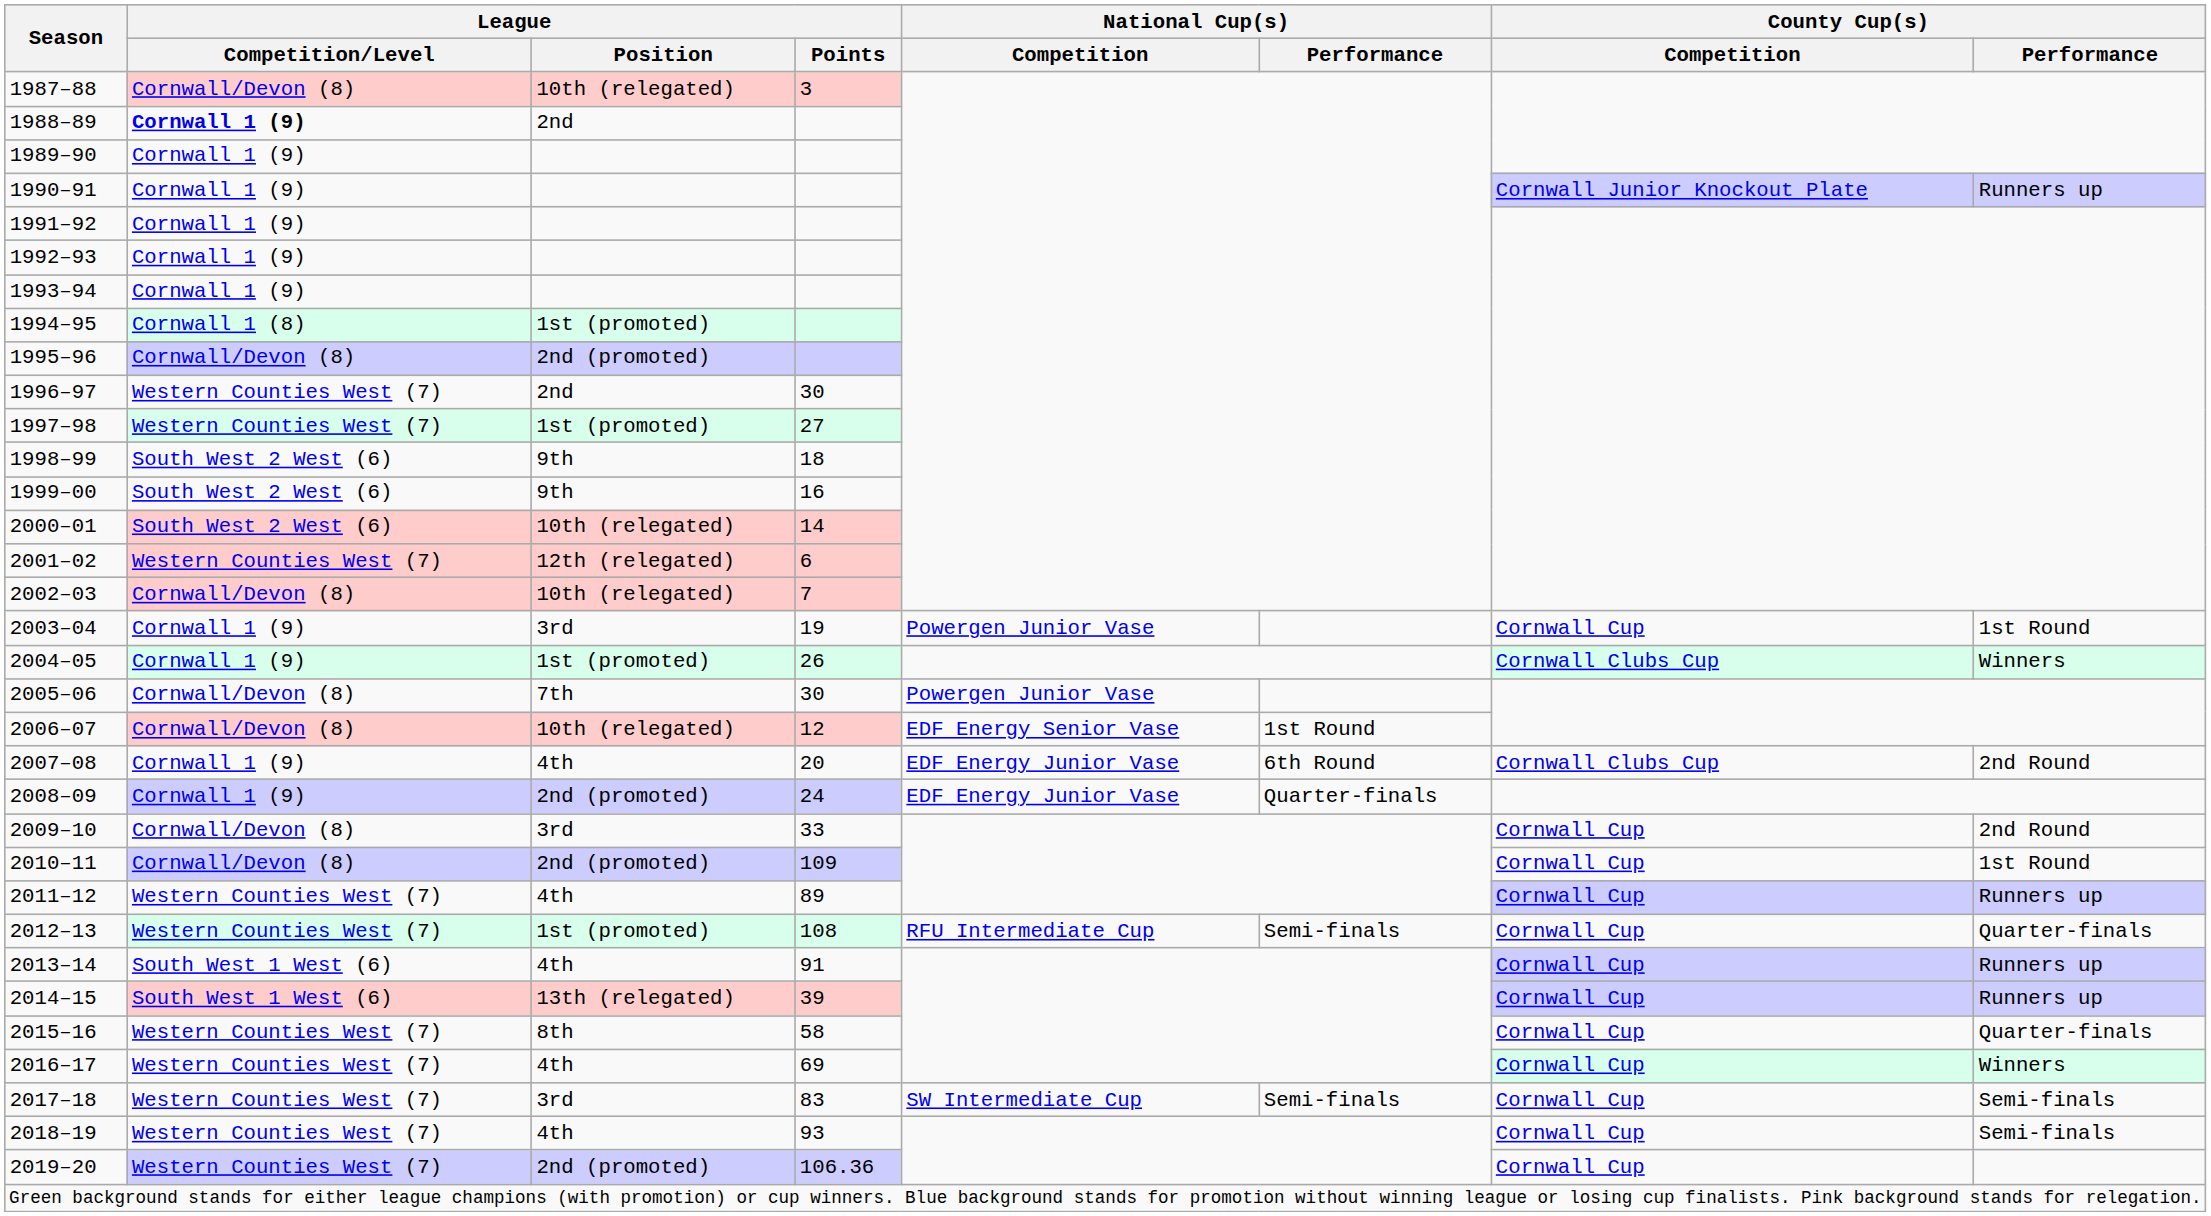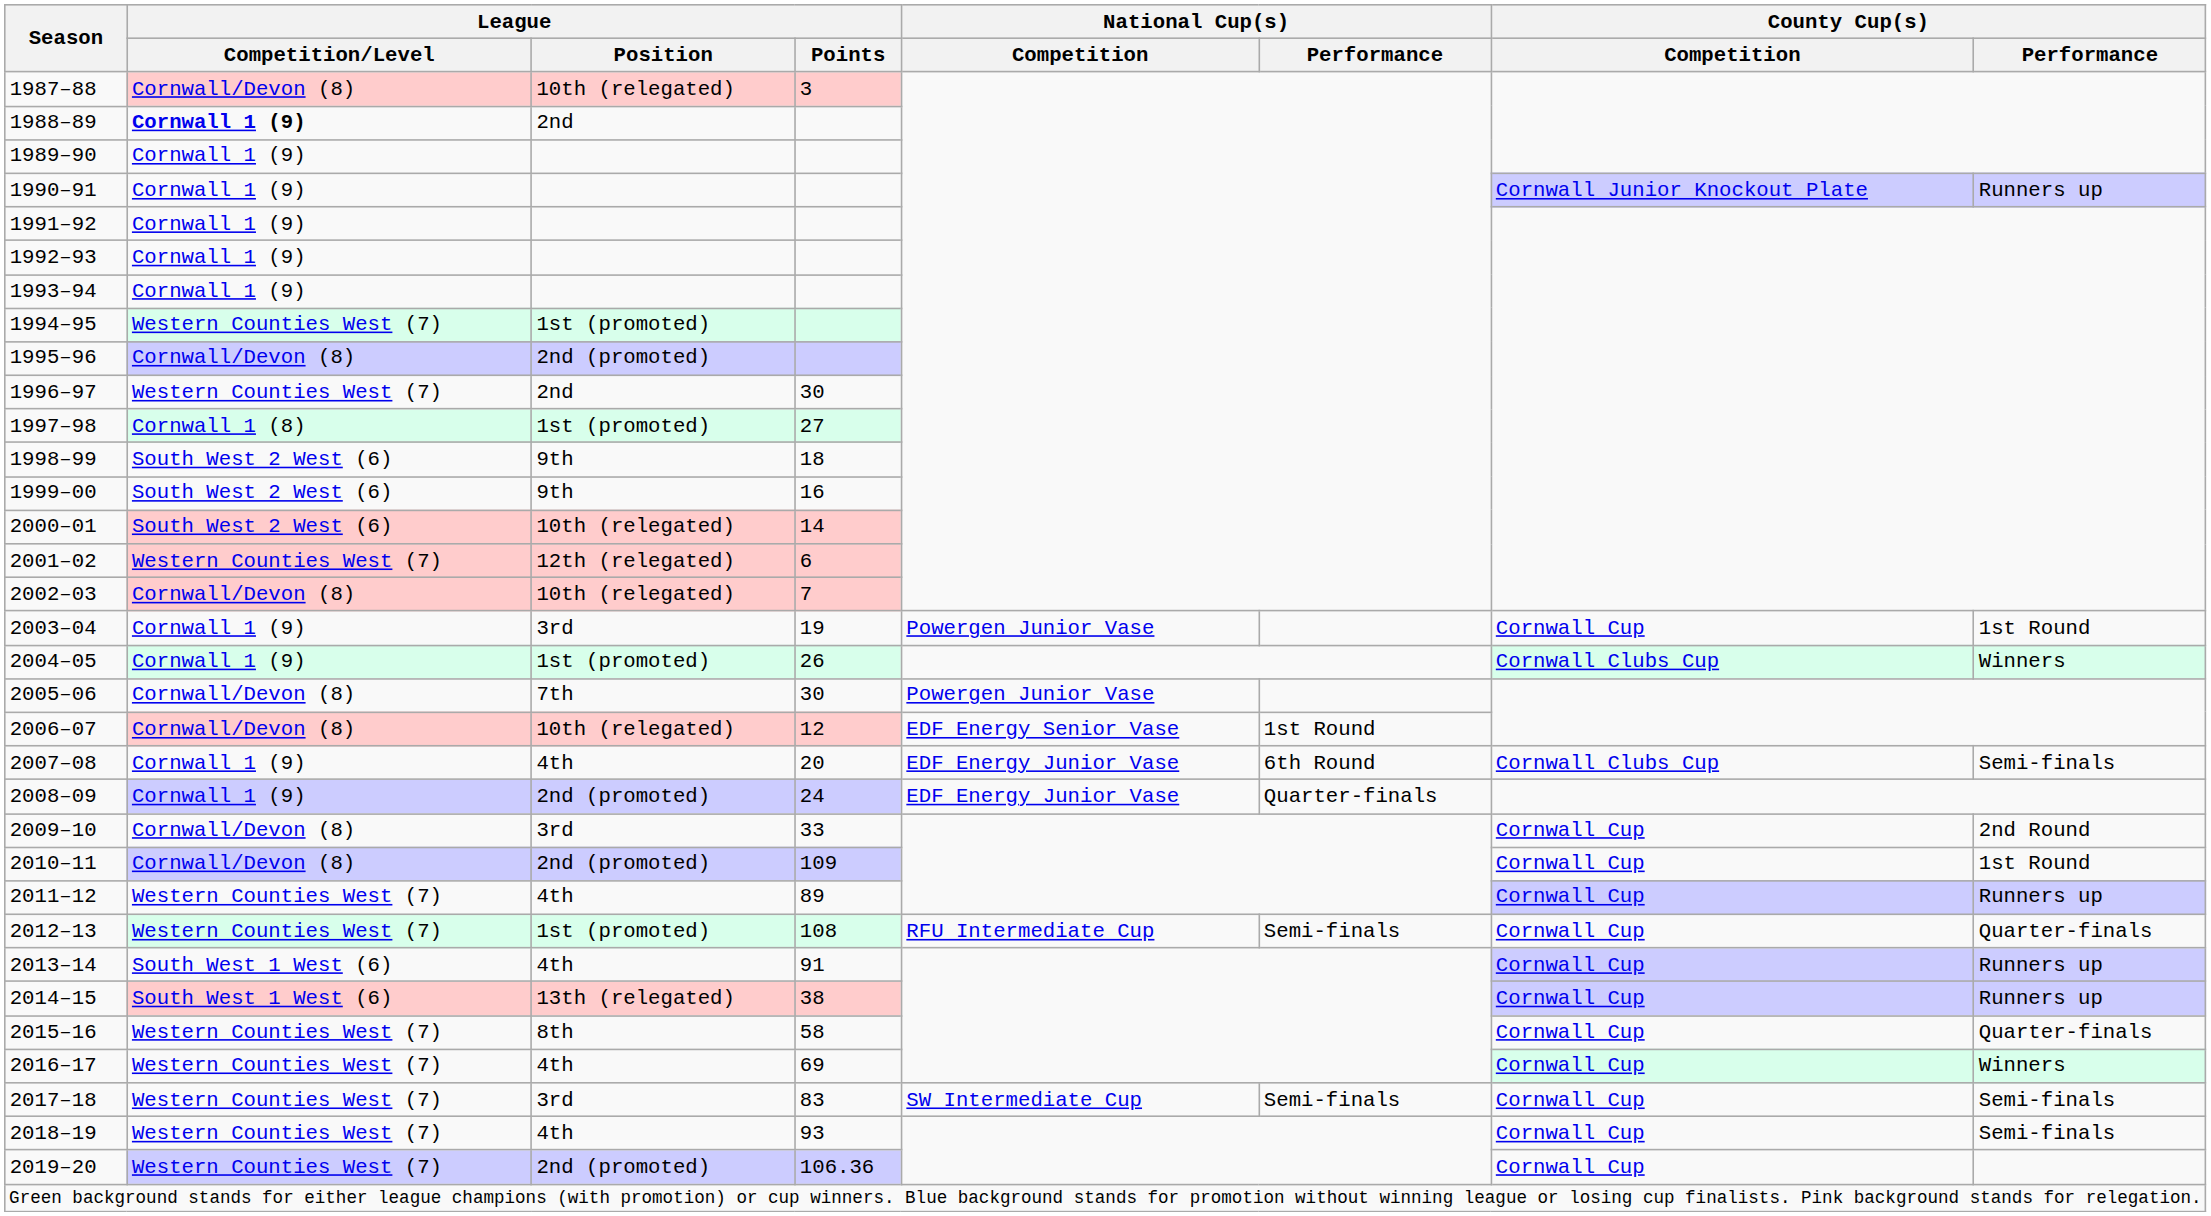 <table class="wikitable">
 <tr>
 <th rowspan="2">Season</th>
 <th colspan="3">League</th>
 <th colspan="2">National Cup(s)</th>
 <th colspan="2">County Cup(s)</th>
 </tr>
 <tr>
 <th>Competition/Level</th>
 <th>Position</th>
 <th>Points</th>
 <th>Competition</th>
 <th>Performance</th>
 <th>Competition</th>
 <th>Performance</th>
 </tr>
 <tr>
 <td>1987–88</td>
 <td style="background: #ffcccc"><a href='#'>Cornwall/Devon</a> (8)</td>
 <td style="background: #ffcccc">10th (relegated)</td>
 <td style="background: #ffcccc">3</td>
 <td rowspan=16 colspan=2></td>
 </tr>
 <tr>
 <td>1988–89</td>
 <td><strong><a href='#'>Cornwall 1</a> (9)</strong></td>
 <td>2nd</td>
 <td></td>
 </tr>
 <tr>
 <td>1989–90</td>
 <td><a href='#'>Cornwall 1</a> (9)</td>
 <td></td>
 <td></td>
 </tr>
 <tr>
 <td>1990–91</td>
 <td><a href='#'>Cornwall 1</a> (9)</td>
 <td></td>
 <td></td>
 <td style="background: #ccccff"><a href='#'>Cornwall Junior Knockout Plate</a></td>
 <td style="background: #ccccff">Runners up</td>
 </tr>
 <tr>
 <td>1991–92</td>
 <td><a href='#'>Cornwall 1</a> (9)</td>
 <td></td>
 <td></td>
 </tr>
 <tr>
 <td>1992–93</td>
 <td><a href='#'>Cornwall 1</a> (9)</td>
 <td></td>
 <td></td>
 </tr>
 <tr>
 <td>1993–94</td>
 <td><a href='#'>Cornwall 1</a> (9)</td>
 <td></td>
 <td></td>
 </tr>
 <tr>
 <td>1994–95</td>
-<td style="background: #d8ffeb"><a href='#'>Cornwall 1</a> (8)</td>
+<td style="background: #d8ffeb"><a href='#'>Western Counties West</a> (7)</td>
 <td style="background: #d8ffeb">1st (promoted)</td>
 <td style="background: #d8ffeb"></td>
 </tr>
 <tr>
 <td>1995–96</td>
 <td style="background: #ccccff"><a href='#'>Cornwall/Devon</a> (8)</td>
 <td style="background: #ccccff">2nd (promoted)</td>
 <td style="background: #ccccff"></td>
 </tr>
 <tr>
 <td>1996–97</td>
 <td><a href='#'>Western Counties West</a> (7)</td>
 <td>2nd</td>
 <td>30</td>
 </tr>
 <tr>
 <td>1997–98</td>
-<td style="background: #d8ffeb"><a href='#'>Western Counties West</a> (7)</td>
+<td style="background: #d8ffeb"><a href='#'>Cornwall 1</a> (8)</td>
 <td style="background: #d8ffeb">1st (promoted)</td>
 <td style="background: #d8ffeb">27</td>
 </tr>
 <tr>
 <td>1998–99</td>
 <td><a href='#'>South West 2 West</a> (6)</td>
 <td>9th</td>
 <td>18</td>
 </tr>
 <tr>
 <td>1999–00</td>
 <td><a href='#'>South West 2 West</a> (6)</td>
 <td>9th</td>
 <td>16</td>
 </tr>
 <tr>
 <td>2000–01</td>
 <td style="background: #ffcccc"><a href='#'>South West 2 West</a> (6)</td>
 <td style="background: #ffcccc">10th (relegated)</td>
 <td style="background: #ffcccc">14</td>
 </tr>
 <tr>
 <td>2001–02</td>
 <td style="background: #ffcccc"><a href='#'>Western Counties West</a> (7)</td>
 <td style="background: #ffcccc">12th (relegated)</td>
 <td style="background: #ffcccc">6</td>
 </tr>
 <tr>
 <td>2002–03</td>
 <td style="background: #ffcccc"><a href='#'>Cornwall/Devon</a> (8)</td>
 <td style="background: #ffcccc">10th (relegated)</td>
 <td style="background: #ffcccc">7</td>
 </tr>
 <tr>
 <td>2003–04</td>
 <td><a href='#'>Cornwall 1</a> (9)</td>
 <td>3rd</td>
 <td>19</td>
 <td><a href='#'>Powergen Junior Vase</a></td>
 <td></td>
 <td><a href='#'>Cornwall Cup</a></td>
 <td>1st Round</td>
 </tr>
 <tr>
 <td>2004–05</td>
 <td style="background: #d8ffeb"><a href='#'>Cornwall 1</a> (9)</td>
 <td style="background: #d8ffeb">1st (promoted)</td>
 <td style="background: #d8ffeb">26</td>
 <td rowspan=1 colspan=2></td>
 <td style="background: #d8ffeb"><a href='#'>Cornwall Clubs Cup</a></td>
 <td style="background: #d8ffeb">Winners</td>
 </tr>
 <tr>
 <td>2005–06</td>
 <td><a href='#'>Cornwall/Devon</a> (8)</td>
 <td>7th</td>
 <td>30</td>
 <td><a href='#'>Powergen Junior Vase</a></td>
 <td></td>
 </tr>
 <tr>
 <td>2006–07</td>
 <td style="background: #ffcccc"><a href='#'>Cornwall/Devon</a> (8)</td>
 <td style="background: #ffcccc">10th (relegated)</td>
 <td style="background: #ffcccc">12</td>
 <td><a href='#'>EDF Energy Senior Vase</a></td>
 <td>1st Round</td>
 </tr>
 <tr>
 <td>2007–08</td>
 <td><a href='#'>Cornwall 1</a> (9)</td>
 <td>4th</td>
 <td>20</td>
 <td><a href='#'>EDF Energy Junior Vase</a></td>
 <td>6th Round</td>
 <td><a href='#'>Cornwall Clubs Cup</a></td>
-<td>2nd Round</td>
+<td>Semi-finals</td>
 </tr>
 <tr>
 <td>2008–09</td>
 <td style="background: #ccccff"><a href='#'>Cornwall 1</a> (9)</td>
 <td style="background: #ccccff">2nd (promoted)</td>
 <td style="background: #ccccff">24</td>
 <td><a href='#'>EDF Energy Junior Vase</a></td>
 <td>Quarter-finals</td>
 </tr>
 <tr>
 <td>2009–10</td>
 <td><a href='#'>Cornwall/Devon</a> (8)</td>
 <td>3rd</td>
 <td>33</td>
 <td rowspan=3 colspan=2></td>
 <td><a href='#'>Cornwall Cup</a></td>
 <td>2nd Round</td>
 </tr>
 <tr>
 <td>2010–11</td>
 <td style="background: #ccccff"><a href='#'>Cornwall/Devon</a> (8)</td>
 <td style="background: #ccccff">2nd (promoted)</td>
 <td style="background: #ccccff">109</td>
 <td><a href='#'>Cornwall Cup</a></td>
 <td>1st Round</td>
 </tr>
 <tr>
 <td>2011–12</td>
 <td><a href='#'>Western Counties West</a> (7)</td>
 <td>4th</td>
 <td>89</td>
 <td style="background: #ccccff"><a href='#'>Cornwall Cup</a></td>
 <td style="background: #ccccff">Runners up</td>
 </tr>
 <tr>
 <td>2012–13</td>
 <td style="background: #d8ffeb"><a href='#'>Western Counties West</a> (7)</td>
 <td style="background: #d8ffeb">1st (promoted)</td>
 <td style="background: #d8ffeb">108</td>
 <td><a href='#'>RFU Intermediate Cup</a></td>
 <td>Semi-finals</td>
 <td><a href='#'>Cornwall Cup</a></td>
 <td>Quarter-finals</td>
 </tr>
 <tr>
 <td>2013–14</td>
 <td><a href='#'>South West 1 West</a> (6)</td>
 <td>4th</td>
 <td>91</td>
 <td rowspan=4 colspan=2></td>
 <td style="background: #ccccff"><a href='#'>Cornwall Cup</a></td>
 <td style="background: #ccccff">Runners up</td>
 </tr>
 <tr>
 <td>2014–15</td>
 <td style="background: #ffcccc"><a href='#'>South West 1 West</a> (6)</td>
 <td style="background: #ffcccc">13th (relegated)</td>
-<td style="background: #ffcccc">39</td>
+<td style="background: #ffcccc">38</td>
 <td style="background: #ccccff"><a href='#'>Cornwall Cup</a></td>
 <td style="background: #ccccff">Runners up</td>
 </tr>
 <tr>
 <td>2015–16</td>
 <td><a href='#'>Western Counties West</a> (7)</td>
 <td>8th</td>
 <td>58</td>
 <td><a href='#'>Cornwall Cup</a></td>
 <td>Quarter-finals</td>
 </tr>
 <tr>
 <td>2016–17</td>
 <td><a href='#'>Western Counties West</a> (7)</td>
 <td>4th</td>
 <td>69</td>
 <td style="background: #d8ffeb"><a href='#'>Cornwall Cup</a></td>
 <td style="background: #d8ffeb">Winners</td>
 </tr>
 <tr>
 <td>2017–18</td>
 <td><a href='#'>Western Counties West</a> (7)</td>
 <td>3rd</td>
 <td>83</td>
 <td><a href='#'>SW Intermediate Cup</a></td>
 <td>Semi-finals</td>
 <td><a href='#'>Cornwall Cup</a></td>
 <td>Semi-finals</td>
 </tr>
 <tr>
 <td>2018–19</td>
 <td><a href='#'>Western Counties West</a> (7)</td>
 <td>4th</td>
 <td>93</td>
 <td rowspan=2 colspan=2></td>
 <td><a href='#'>Cornwall Cup</a></td>
 <td>Semi-finals</td>
 </tr>
 <tr>
 <td>2019–20</td>
 <td style="background: #ccccff"><a href='#'>Western Counties West</a> (7)</td>
 <td style="background: #ccccff">2nd (promoted)</td>
 <td style="background: #ccccff">106.36</td>
 <td><a href='#'>Cornwall Cup</a></td>
 <td></td>
 </tr>
 <tr>
 <td colspan="15" style="border:0px;font-size:85%;"><span>Green background</span> stands for either league champions (with promotion) or cup winners. <span>Blue background</span> stands for promotion without winning league or losing cup finalists. <span>Pink background</span> stands for relegation.<br></td>
 </tr>
 </table>
